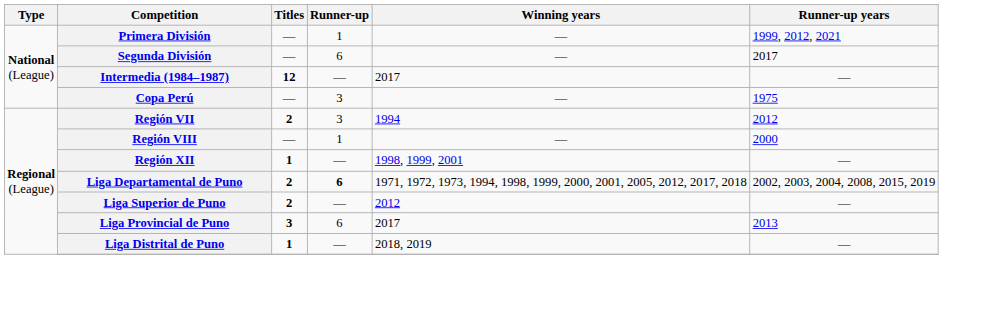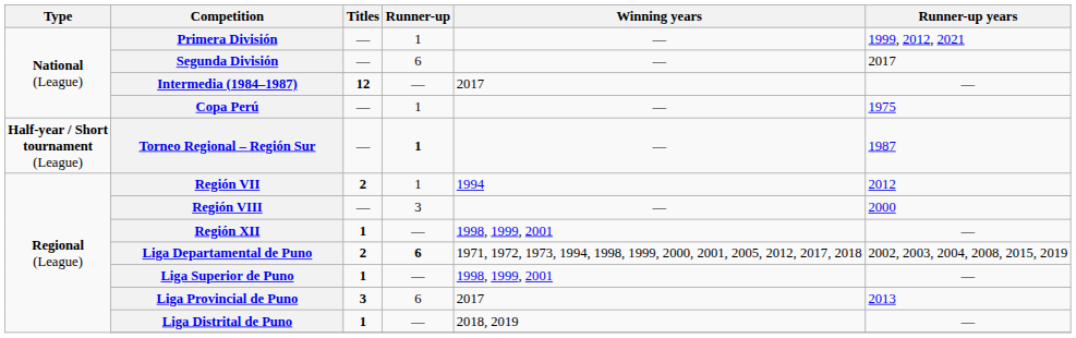 <table class="wikitable plainrowheaders" style="font-size:95%; text-align:center;">
 <tr>
 <th>Type</th>
 <th width=250px>Competition</th>
 <th>Titles</th>
 <th>Runner-up</th>
 <th>Winning years</th>
 <th>Runner-up years</th>
 </tr>
 <tr>
 <td rowspan=4><strong>National</strong><br>(League)</td>
 <th scope=col><a href='#'>Primera División</a></th>
 <td style="text-align:center;">—</td>
 <td>1</td>
 <td style="text-align:center;">—</td>
 <td align="left"><a href='#'>1999</a>, <a href='#'>2012</a>, <a href='#'>2021</a></td>
 </tr>
 <tr>
 <th scope=col><a href='#'>Segunda División</a></th>
 <td style="text-align:center;">—</td>
 <td>6</td>
 <td style="text-align:center;">—</td>
 <td align="left">2017</td>
 </tr>
 <tr>
 <th scope=col><a href='#'>Intermedia (1984–1987)</a></th>
 <td><strong>12</strong></td>
 <td style="text-align:center;">—</td>
 <td align="left">2017</td>
 <td style="text-align:center;">—</td>
 </tr>
 <tr>
 <th scope=col><a href='#'>Copa Perú</a></th>
 <td style="text-align:center;">—</td>
-<td>3</td>
+<td>1</td>
 <td style="text-align:center;">—</td>
 <td align="left"><a href='#'>1975</a></td>
+</tr>
+<tr>
+<td rowspan=1><strong>Half-year / Short<br>tournament</strong><br>(League)</td>
+<th scope=col><a href='#'>Torneo Regional – Región Sur</a></th>
+<td style="text-align:center;">—</td>
+<td><strong>1</strong></td>
+<td style="text-align:center;">—</td>
+<td align="left"><a href='#'>1987</a></td>
 </tr>
 <tr>
 <td rowspan=9><strong>Regional</strong><br>(League)</td>
 <th scope=col><a href='#'>Región VII</a></th>
 <td><strong>2</strong></td>
-<td>3</td>
+<td>1</td>
 <td align="left"><a href='#'>1994</a></td>
 <td align="left"><a href='#'>2012</a></td>
 </tr>
 <tr>
 <th scope=col><a href='#'>Región VIII</a></th>
 <td style="text-align:center;">—</td>
-<td>1</td>
+<td>3</td>
 <td style="text-align:center;">—</td>
 <td align="left"><a href='#'>2000</a></td>
 </tr>
 <tr>
 <th scope=col><a href='#'>Región XII</a></th>
 <td><strong>1</strong></td>
 <td style="text-align:center;">—</td>
 <td align="left"><a href='#'>1998</a>, <a href='#'>1999</a>, <a href='#'>2001</a></td>
 <td style="text-align:center;">—</td>
 </tr>
 <tr>
 <th scope=col><a href='#'>Liga Departamental de Puno</a></th>
 <td><strong>2</strong></td>
 <td><strong>6</strong></td>
 <td align="left">1971, 1972, 1973, 1994, 1998, 1999, 2000, 2001, 2005, 2012, 2017, 2018</td>
 <td align="left">2002, 2003, 2004, 2008, 2015, 2019</td>
 </tr>
 <tr>
 <th scope=col><a href='#'>Liga Superior de Puno</a></th>
-<td><strong>2</strong></td>
+<td><strong>1</strong></td>
 <td style="text-align:center;">—</td>
-<td align="left"><a href='#'>2012</a></td>
+<td align="left"><a href='#'>1998</a>, <a href='#'>1999</a>, <a href='#'>2001</a></td>
 <td style="text-align:center;">—</td>
 </tr>
 <tr>
 <th scope=col><a href='#'>Liga Provincial de Puno</a></th>
 <td><strong>3</strong></td>
 <td>6</td>
 <td align="left">2017</td>
 <td align="left"><a href='#'>2013</a></td>
 </tr>
 <tr>
 <th scope=col><a href='#'>Liga Distrital de Puno</a></th>
 <td><strong>1</strong></td>
 <td style="text-align:center;">—</td>
 <td align="left">2018, 2019</td>
 <td style="text-align:center;">—</td>
 </tr>
 <tr>
 </tr>
 </table>
